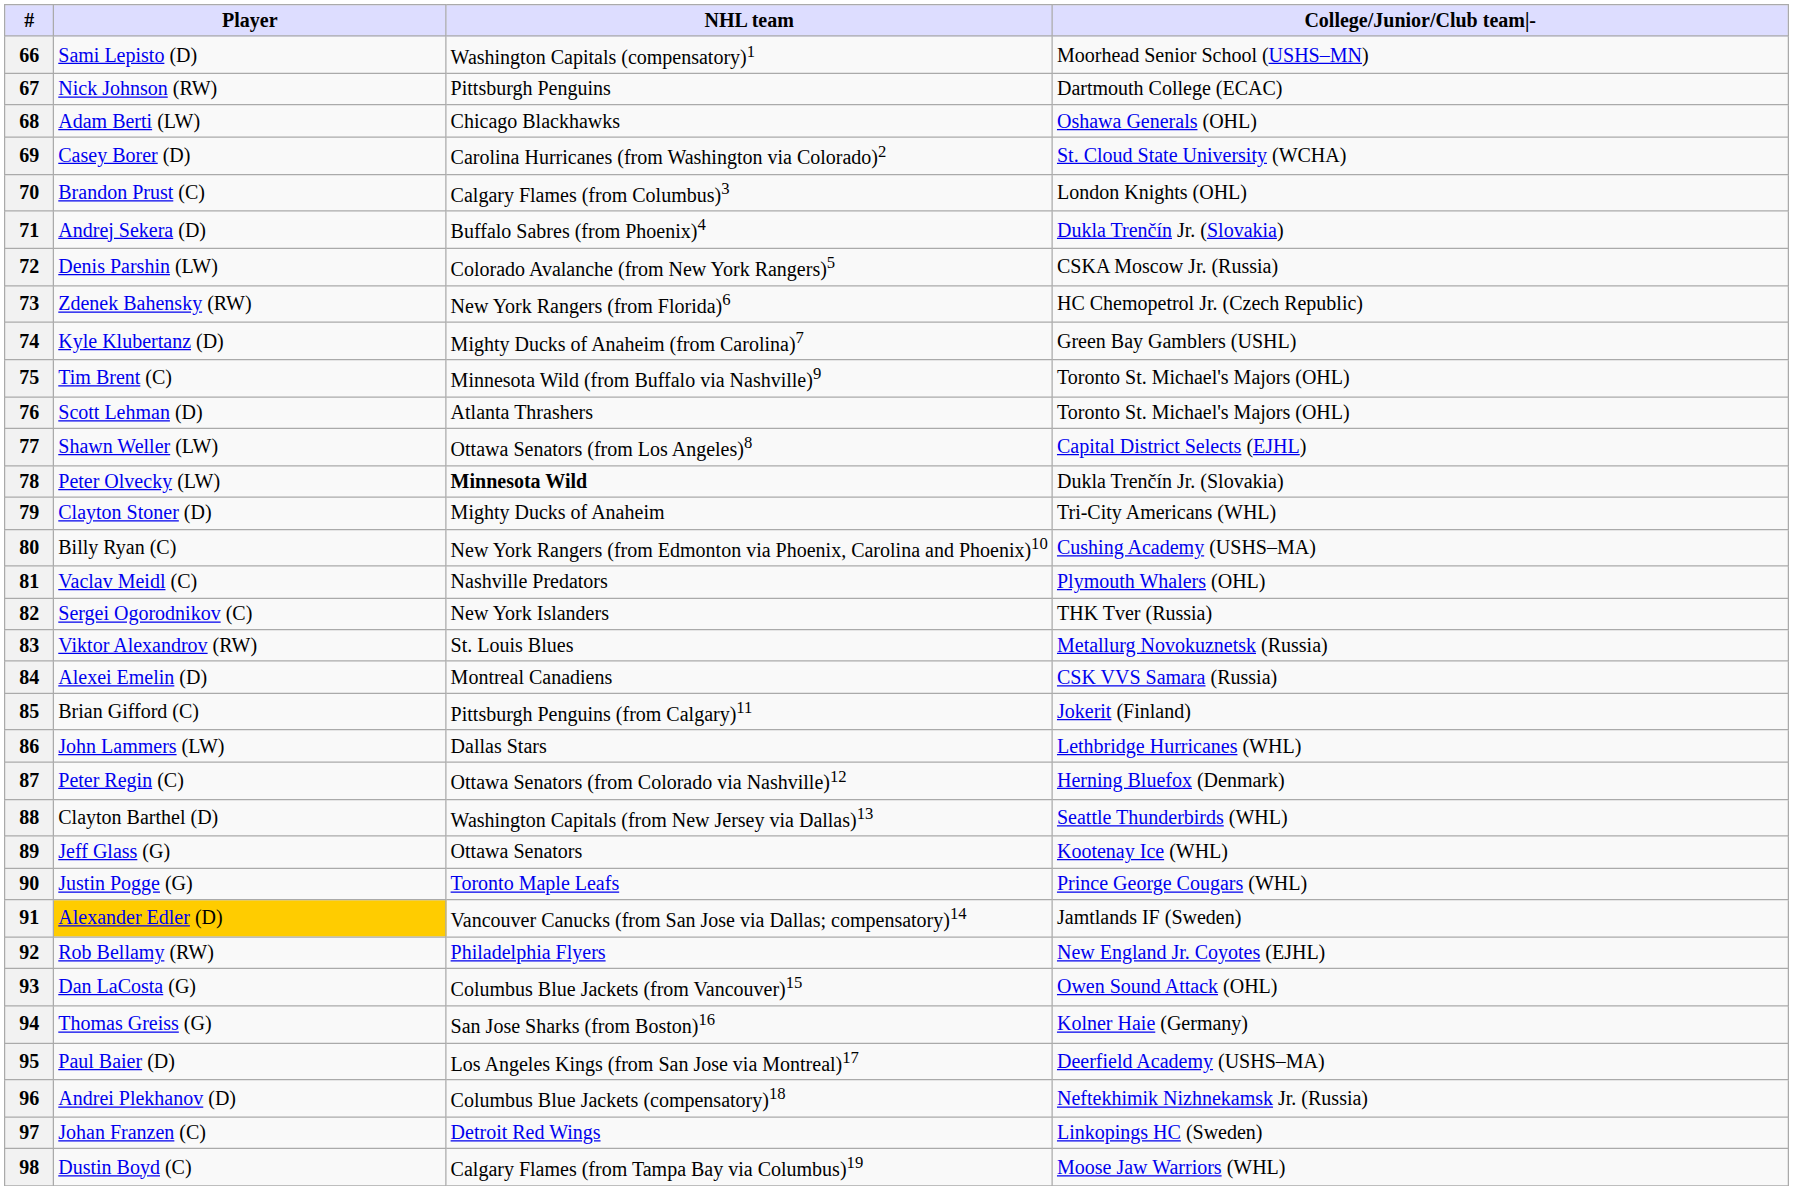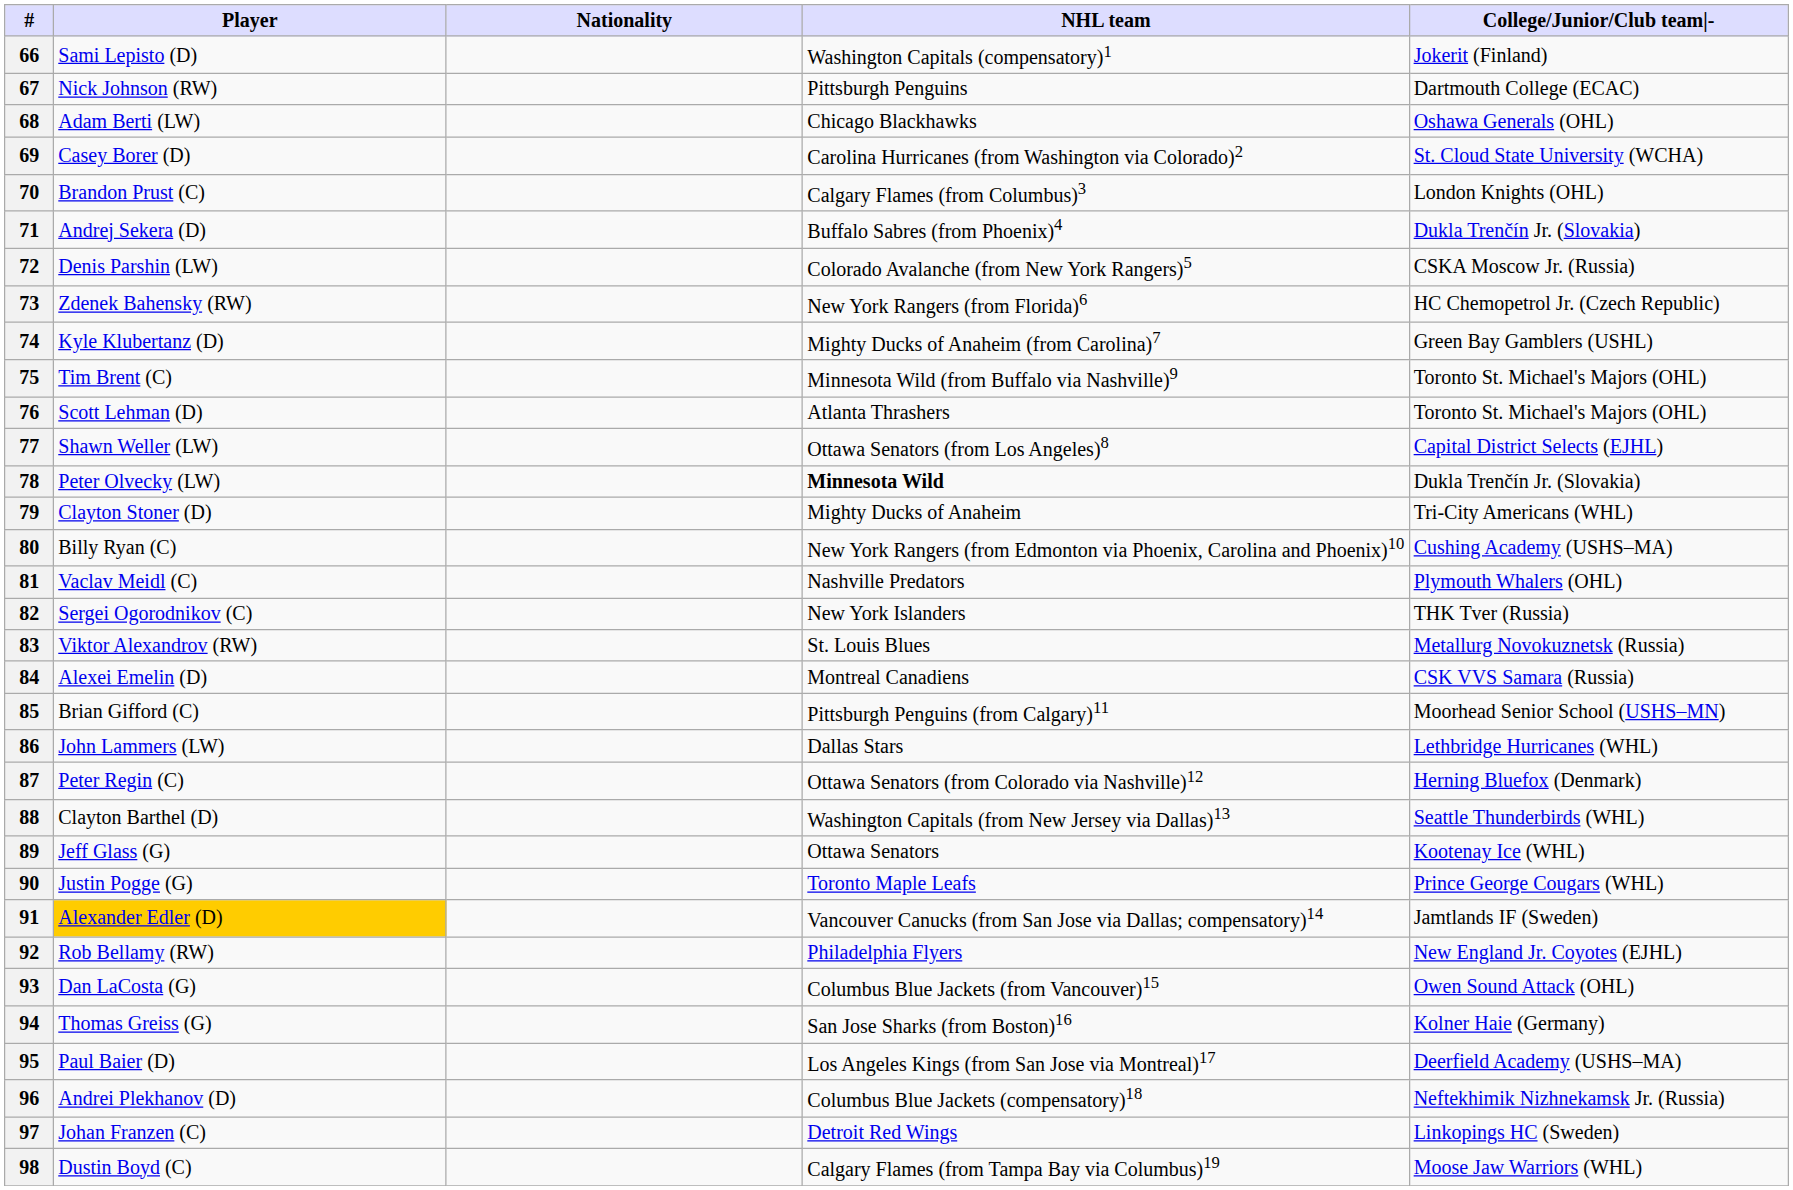 <table class="wikitable">
 <tr>
 <th style="background:#ddf; width:2.75%;">#</th>
 <th style="background:#ddf; width:22.0%;">Player</th>
+<th style="background:#ddf; width:20.0%;">Nationality</th>
 <th style="background:#ddf; width:34.0%;">NHL team</th>
 <th style="background:#ddf; width:100.0%;">College/Junior/Club team|-</th>
 </tr>
 <tr>
 <th>66</th>
 <td><a href='#'>Sami Lepisto</a> (D)</td>
+<td></td>
 <td>Washington Capitals (compensatory)<sup>1</sup></td>
-<td>Moorhead Senior School (<a href='#'>USHS–MN</a>)</td>
+<td><a href='#'>Jokerit</a> (Finland)</td>
 </tr>
 <tr>
 <th>67</th>
 <td><a href='#'>Nick Johnson</a> (RW)</td>
+<td></td>
 <td>Pittsburgh Penguins</td>
 <td>Dartmouth College (ECAC)</td>
 </tr>
 <tr>
 <th>68</th>
 <td><a href='#'>Adam Berti</a> (LW)</td>
+<td></td>
 <td>Chicago Blackhawks</td>
 <td><a href='#'>Oshawa Generals</a> (OHL)</td>
 </tr>
 <tr>
 <th>69</th>
 <td><a href='#'>Casey Borer</a> (D)</td>
+<td></td>
 <td>Carolina Hurricanes (from Washington via Colorado)<sup>2</sup></td>
 <td><a href='#'>St. Cloud State University</a> (WCHA)</td>
 </tr>
 <tr>
 <th>70</th>
 <td><a href='#'>Brandon Prust</a> (C)</td>
+<td></td>
 <td>Calgary Flames (from Columbus)<sup>3</sup></td>
 <td>London Knights (OHL)</td>
 </tr>
 <tr>
 <th>71</th>
 <td><a href='#'>Andrej Sekera</a> (D)</td>
+<td></td>
 <td>Buffalo Sabres (from Phoenix)<sup>4</sup></td>
 <td><a href='#'>Dukla Trenčín</a> Jr. (<a href='#'>Slovakia</a>)</td>
 </tr>
 <tr>
 <th>72</th>
 <td><a href='#'>Denis Parshin</a> (LW)</td>
+<td></td>
 <td>Colorado Avalanche (from New York Rangers)<sup>5</sup></td>
 <td>CSKA Moscow Jr. (Russia)</td>
 </tr>
 <tr>
 <th>73</th>
 <td><a href='#'>Zdenek Bahensky</a> (RW)</td>
+<td></td>
 <td>New York Rangers (from Florida)<sup>6</sup></td>
 <td>HC Chemopetrol Jr. (Czech Republic)</td>
 </tr>
 <tr>
 <th>74</th>
 <td><a href='#'>Kyle Klubertanz</a> (D)</td>
+<td></td>
 <td>Mighty Ducks of Anaheim (from Carolina)<sup>7</sup></td>
 <td>Green Bay Gamblers (USHL)</td>
 </tr>
 <tr>
 <th>75</th>
 <td><a href='#'>Tim Brent</a> (C)</td>
+<td></td>
 <td>Minnesota Wild (from Buffalo via Nashville)<sup>9</sup></td>
 <td>Toronto St. Michael's Majors (OHL)</td>
 </tr>
 <tr>
 <th>76</th>
 <td><a href='#'>Scott Lehman</a> (D)</td>
+<td></td>
 <td>Atlanta Thrashers</td>
 <td>Toronto St. Michael's Majors (OHL)</td>
 </tr>
 <tr>
 <th>77</th>
 <td><a href='#'>Shawn Weller</a> (LW)</td>
+<td></td>
 <td>Ottawa Senators (from Los Angeles)<sup>8</sup></td>
 <td><a href='#'>Capital District Selects</a> (<a href='#'>EJHL</a>)</td>
 </tr>
 <tr>
 <th>78</th>
 <td><a href='#'>Peter Olvecky</a> (LW)</td>
+<td></td>
 <td><strong>Minnesota Wild</strong></td>
 <td>Dukla Trenčín Jr. (Slovakia)</td>
 </tr>
 <tr>
 <th>79</th>
 <td><a href='#'>Clayton Stoner</a> (D)</td>
+<td></td>
 <td>Mighty Ducks of Anaheim</td>
 <td>Tri-City Americans (WHL)</td>
 </tr>
 <tr>
 <th>80</th>
 <td>Billy Ryan (C)</td>
+<td></td>
 <td>New York Rangers (from Edmonton via Phoenix, Carolina and Phoenix)<sup>10</sup></td>
 <td><a href='#'>Cushing Academy</a> (USHS–MA)</td>
 </tr>
 <tr>
 <th>81</th>
 <td><a href='#'>Vaclav Meidl</a> (C)</td>
+<td></td>
 <td>Nashville Predators</td>
 <td><a href='#'>Plymouth Whalers</a> (OHL)</td>
 </tr>
 <tr>
 <th>82</th>
 <td><a href='#'>Sergei Ogorodnikov</a> (C)</td>
+<td></td>
 <td>New York Islanders</td>
 <td>THK Tver (Russia)</td>
 </tr>
 <tr>
 <th>83</th>
 <td><a href='#'>Viktor Alexandrov</a> (RW)</td>
+<td></td>
 <td>St. Louis Blues</td>
 <td><a href='#'>Metallurg Novokuznetsk</a> (Russia)</td>
 </tr>
 <tr>
 <th>84</th>
 <td><a href='#'>Alexei Emelin</a> (D)</td>
+<td></td>
 <td>Montreal Canadiens</td>
 <td><a href='#'>CSK VVS Samara</a> (Russia)</td>
 </tr>
 <tr>
 <th>85</th>
 <td>Brian Gifford (C)</td>
+<td></td>
 <td>Pittsburgh Penguins (from Calgary)<sup>11</sup></td>
-<td><a href='#'>Jokerit</a> (Finland)</td>
+<td>Moorhead Senior School (<a href='#'>USHS–MN</a>)</td>
 </tr>
 <tr>
 <th>86</th>
 <td><a href='#'>John Lammers</a> (LW)</td>
+<td></td>
 <td>Dallas Stars</td>
 <td><a href='#'>Lethbridge Hurricanes</a> (WHL)</td>
 </tr>
 <tr>
 <th>87</th>
 <td><a href='#'>Peter Regin</a> (C)</td>
+<td></td>
 <td>Ottawa Senators (from Colorado via Nashville)<sup>12</sup></td>
 <td><a href='#'>Herning Bluefox</a> (Denmark)</td>
 </tr>
 <tr>
 <th>88</th>
 <td>Clayton Barthel (D)</td>
+<td></td>
 <td>Washington Capitals (from New Jersey via Dallas)<sup>13</sup></td>
 <td><a href='#'>Seattle Thunderbirds</a> (WHL)</td>
 </tr>
 <tr>
 <th>89</th>
 <td><a href='#'>Jeff Glass</a> (G)</td>
+<td></td>
 <td>Ottawa Senators</td>
 <td><a href='#'>Kootenay Ice</a> (WHL)</td>
 </tr>
 <tr>
 <th>90</th>
 <td><a href='#'>Justin Pogge</a> (G)</td>
+<td></td>
 <td><a href='#'>Toronto Maple Leafs</a></td>
 <td><a href='#'>Prince George Cougars</a> (WHL)</td>
 </tr>
 <tr>
 <th>91</th>
 <td bgcolor="#FFCC00"><a href='#'>Alexander Edler</a> (D)</td>
+<td></td>
 <td>Vancouver Canucks (from San Jose via Dallas; compensatory)<sup>14</sup></td>
 <td>Jamtlands IF (Sweden)</td>
 </tr>
 <tr>
 <th>92</th>
 <td><a href='#'>Rob Bellamy</a> (RW)</td>
+<td></td>
 <td><a href='#'>Philadelphia Flyers</a></td>
 <td><a href='#'>New England Jr. Coyotes</a> (EJHL)</td>
 </tr>
 <tr>
 <th>93</th>
 <td><a href='#'>Dan LaCosta</a> (G)</td>
+<td></td>
 <td>Columbus Blue Jackets (from Vancouver)<sup>15</sup></td>
 <td><a href='#'>Owen Sound Attack</a> (OHL)</td>
 </tr>
 <tr>
 <th>94</th>
 <td><a href='#'>Thomas Greiss</a> (G)</td>
+<td></td>
 <td>San Jose Sharks (from Boston)<sup>16</sup></td>
 <td><a href='#'>Kolner Haie</a> (Germany)</td>
 </tr>
 <tr>
 <th>95</th>
 <td><a href='#'>Paul Baier</a> (D)</td>
+<td></td>
 <td>Los Angeles Kings (from San Jose via Montreal)<sup>17</sup></td>
 <td><a href='#'>Deerfield Academy</a> (USHS–MA)</td>
 </tr>
 <tr>
 <th>96</th>
 <td><a href='#'>Andrei Plekhanov</a> (D)</td>
+<td></td>
 <td>Columbus Blue Jackets (compensatory)<sup>18</sup></td>
 <td><a href='#'>Neftekhimik Nizhnekamsk</a> Jr. (Russia)</td>
 </tr>
 <tr>
 <th>97</th>
 <td><a href='#'>Johan Franzen</a> (C)</td>
+<td></td>
 <td><a href='#'>Detroit Red Wings</a></td>
 <td><a href='#'>Linkopings HC</a> (Sweden)</td>
 </tr>
 <tr>
 <th>98</th>
 <td><a href='#'>Dustin Boyd</a> (C)</td>
+<td></td>
 <td>Calgary Flames (from Tampa Bay via Columbus)<sup>19</sup></td>
 <td><a href='#'>Moose Jaw Warriors</a> (WHL)</td>
 </tr>
 </table>
